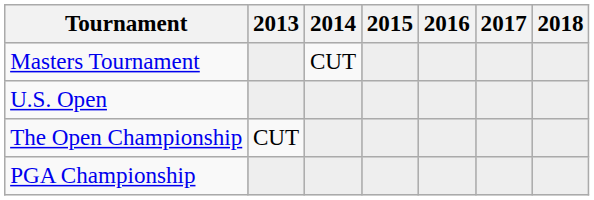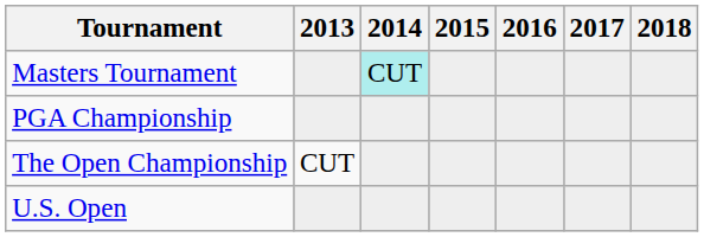 <table class="wikitable" style="font-size:95%;text-align:center;">
 <tr>
 <th>Tournament</th>
 <th>2013</th>
 <th>2014</th>
 <th>2015</th>
 <th>2016</th>
 <th>2017</th>
 <th>2018</th>
 </tr>
 <tr>
 <td align=left><a href='#'>Masters Tournament</a></td>
 <td style="background:#eeeeee;"></td>
-<td>CUT</td>
+<td style="background: paleturquoise;">CUT</td>
 <td style="background:#eeeeee;"></td>
 <td style="background:#eeeeee;"></td>
 <td style="background:#eeeeee;"></td>
 <td style="background:#eeeeee;"></td>
 </tr>
 <tr>
-<td align=left><a href='#'>U.S. Open</a></td>
+<td align=left><a href='#'>PGA Championship</a></td>
 <td style="background:#eeeeee;"></td>
 <td style="background:#eeeeee;"></td>
 <td style="background:#eeeeee;"></td>
 <td style="background:#eeeeee;"></td>
 <td style="background:#eeeeee;"></td>
 <td style="background:#eeeeee;"></td>
 </tr>
 <tr>
 <td align=left><a href='#'>The Open Championship</a></td>
 <td>CUT</td>
 <td style="background:#eeeeee;"></td>
 <td style="background:#eeeeee;"></td>
 <td style="background:#eeeeee;"></td>
 <td style="background:#eeeeee;"></td>
 <td style="background:#eeeeee;"></td>
 </tr>
 <tr>
-<td align=left><a href='#'>PGA Championship</a></td>
+<td align=left><a href='#'>U.S. Open</a></td>
 <td style="background:#eeeeee;"></td>
 <td style="background:#eeeeee;"></td>
 <td style="background:#eeeeee;"></td>
 <td style="background:#eeeeee;"></td>
 <td style="background:#eeeeee;"></td>
 <td style="background:#eeeeee;"></td>
 </tr>
 </table>
